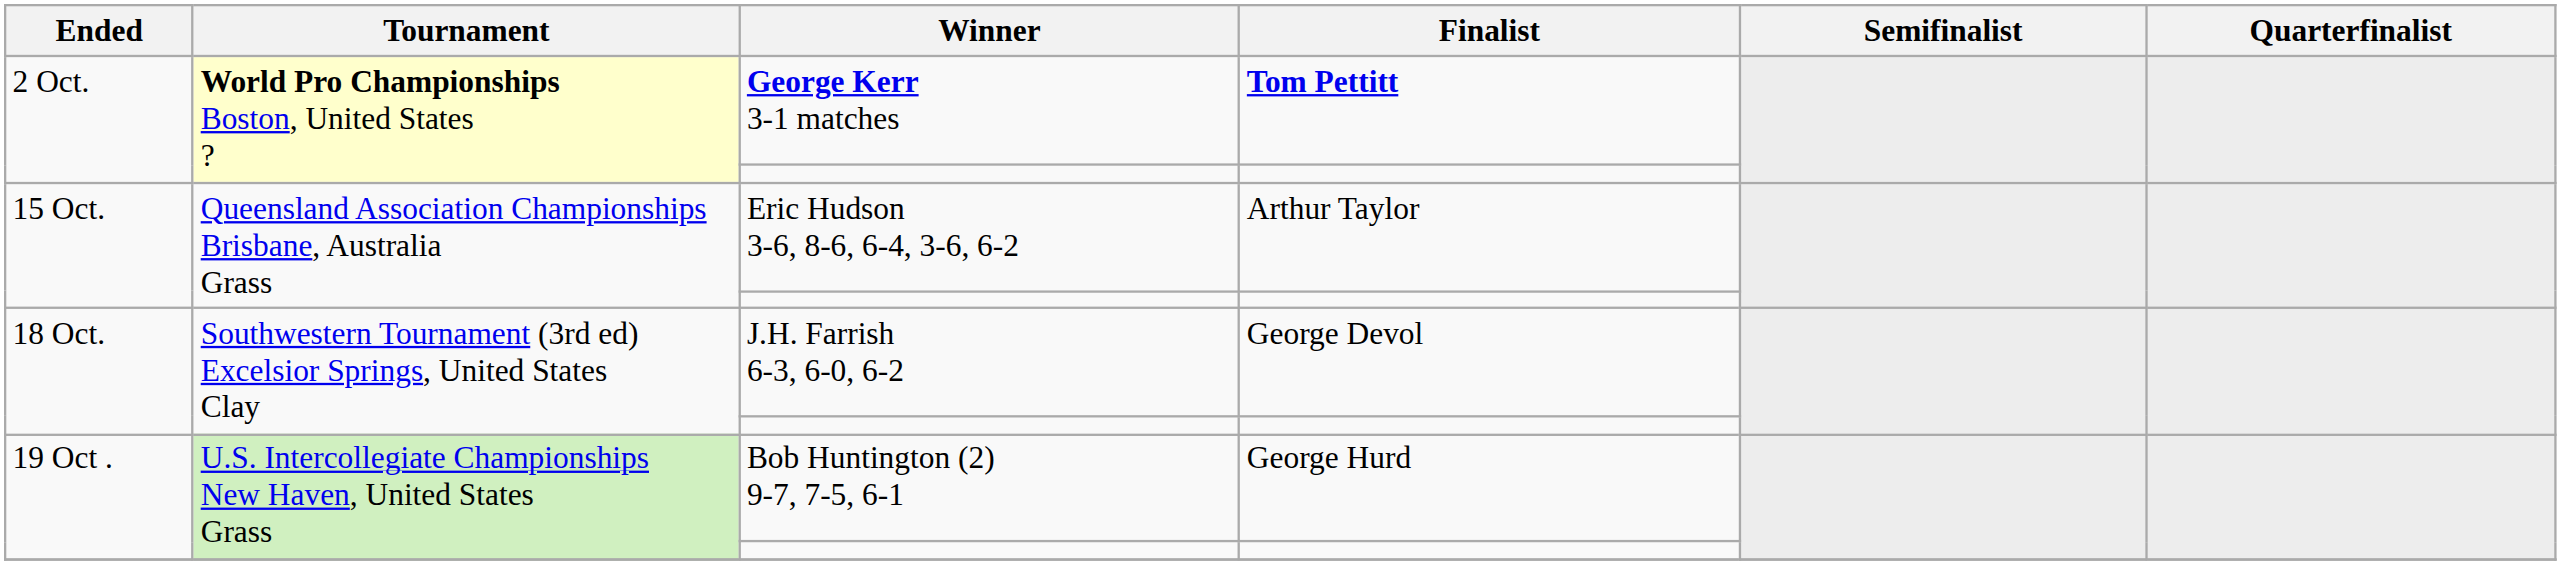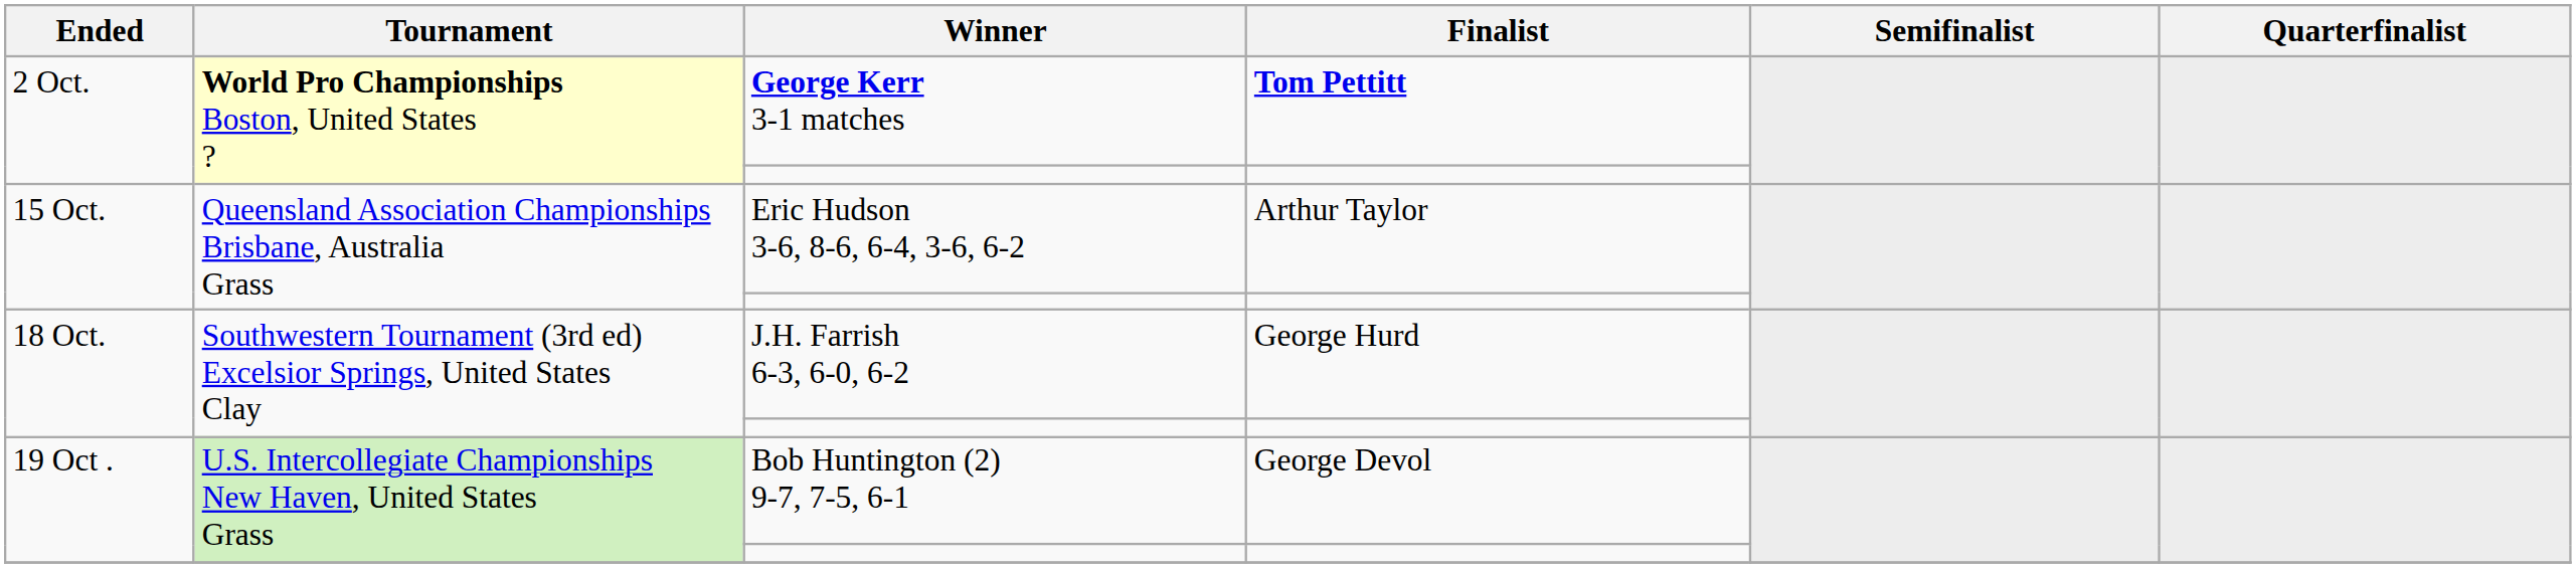 <table class="wikitable" style="font-size:85%;">
 <tr>
 <th width="75">Ended</th>
 <th width="230">Tournament</th>
 <th width="210">Winner</th>
 <th width="210">Finalist</th>
 <th width="170">Semifinalist</th>
 <th width="170">Quarterfinalist</th>
 </tr>
 <tr valign=top>
 <td rowspan=2>2 Oct.</td>
 <td rowspan="2" style="background:#ffc;"><strong>World Pro Championships</strong><br><a href='#'>Boston</a>, United States<br>?</td>
 <td> <strong><a href='#'>George Kerr</a></strong><br>3-1 matches</td>
 <td> <strong><a href='#'>Tom Pettitt</a></strong></td>
 <td style="background:#ededed;" rowspan=2></td>
 <td style="background:#ededed;" rowspan=2></td>
 </tr>
 <tr valign=top>
 <td></td>
 <td></td>
 </tr>
 <tr valign=top>
 <td rowspan=2>15 Oct.</td>
 <td rowspan=2><a href='#'>Queensland Association Championships</a><br><a href='#'>Brisbane</a>, Australia<br>Grass</td>
 <td> Eric Hudson <br>3-6, 8-6, 6-4, 3-6, 6-2</td>
 <td>  Arthur Taylor</td>
 <td style="background:#ededed;" rowspan=2></td>
 <td style="background:#ededed;" rowspan=2></td>
 </tr>
 <tr valign=top>
 <td></td>
 <td></td>
 </tr>
 <tr valign=top>
 <td rowspan=2>18 Oct.</td>
 <td rowspan="2"><a href='#'>Southwestern Tournament</a> (3rd ed)<br><a href='#'>Excelsior Springs</a>, United States<br>Clay</td>
 <td> J.H. Farrish <br>6-3, 6-0, 6-2</td>
-<td> George Devol</td>
+<td> George Hurd</td>
 <td style="background:#ededed;" rowspan=2></td>
 <td style="background:#ededed;" rowspan=2></td>
 </tr>
 <tr valign=top>
 <td></td>
 <td></td>
 </tr>
 <tr valign=top>
 <td rowspan=2>19 Oct .</td>
 <td style="background:#d0f0c0"rowspan=2><a href='#'>U.S. Intercollegiate Championships</a><br><a href='#'>New Haven</a>, United States<br>Grass</td>
 <td> Bob Huntington (2)<br>9-7, 7-5, 6-1</td>
-<td> George Hurd</td>
+<td> George Devol</td>
 <td style="background:#ededed;" rowspan=2></td>
 <td style="background:#ededed;" rowspan=2></td>
 </tr>
 <tr valign=top>
 <td></td>
 <td></td>
 </tr>
 <tr valign=top>
 </tr>
 </table>
